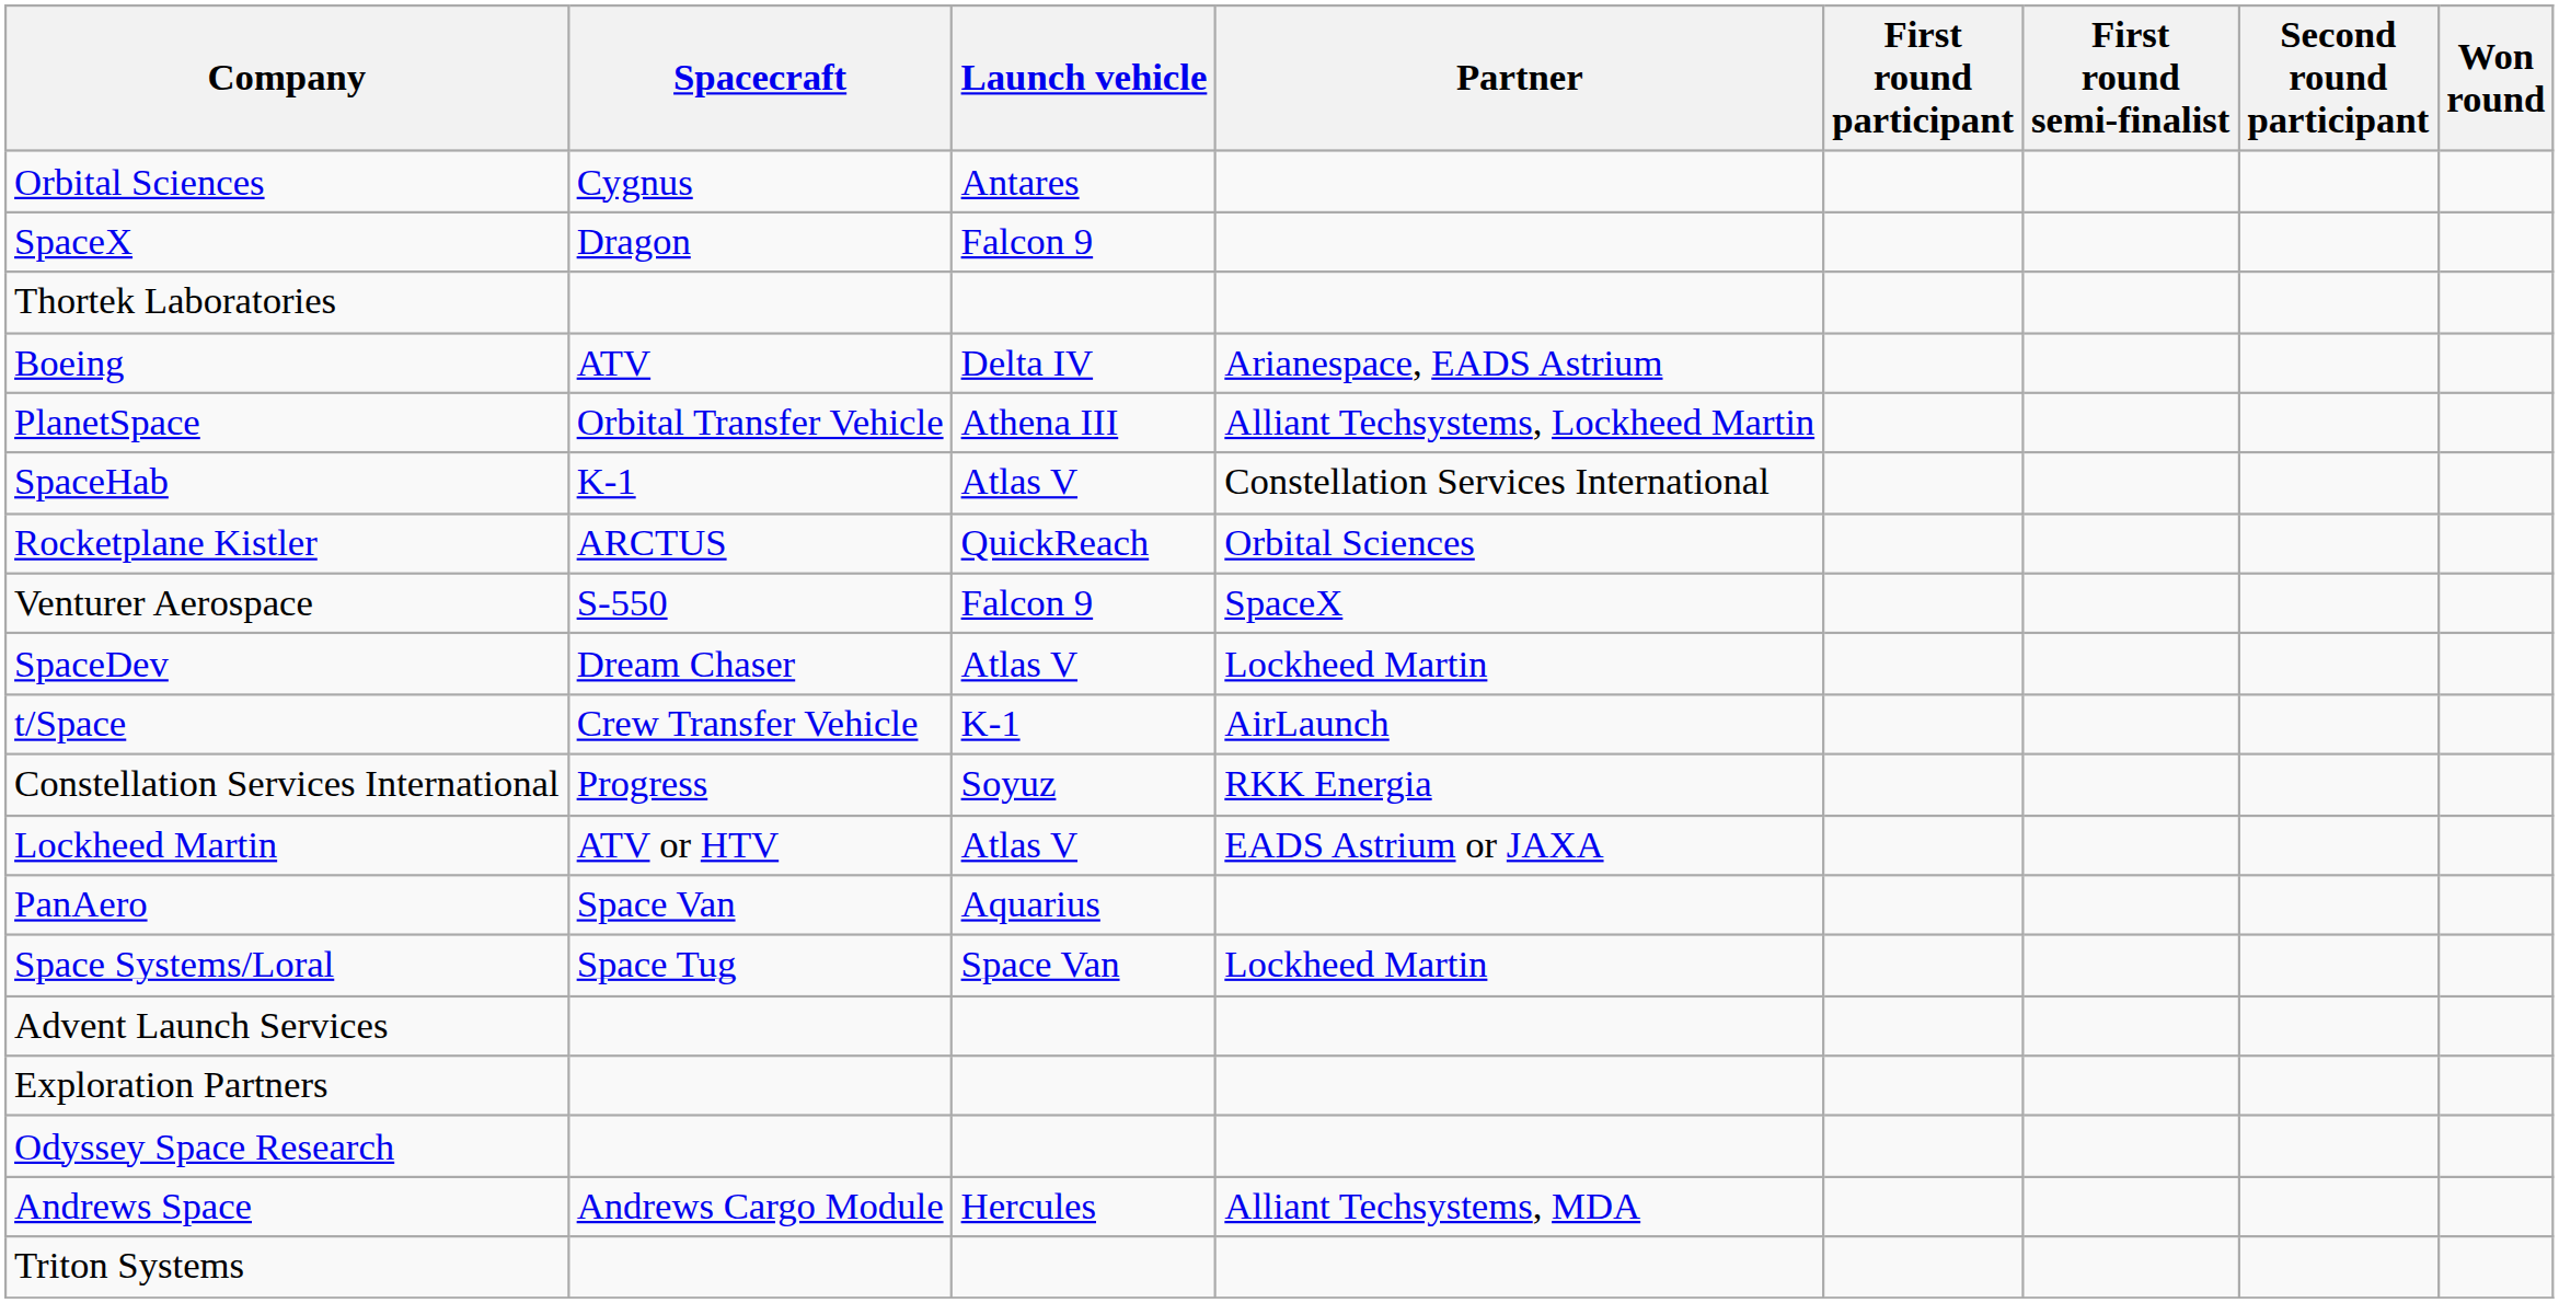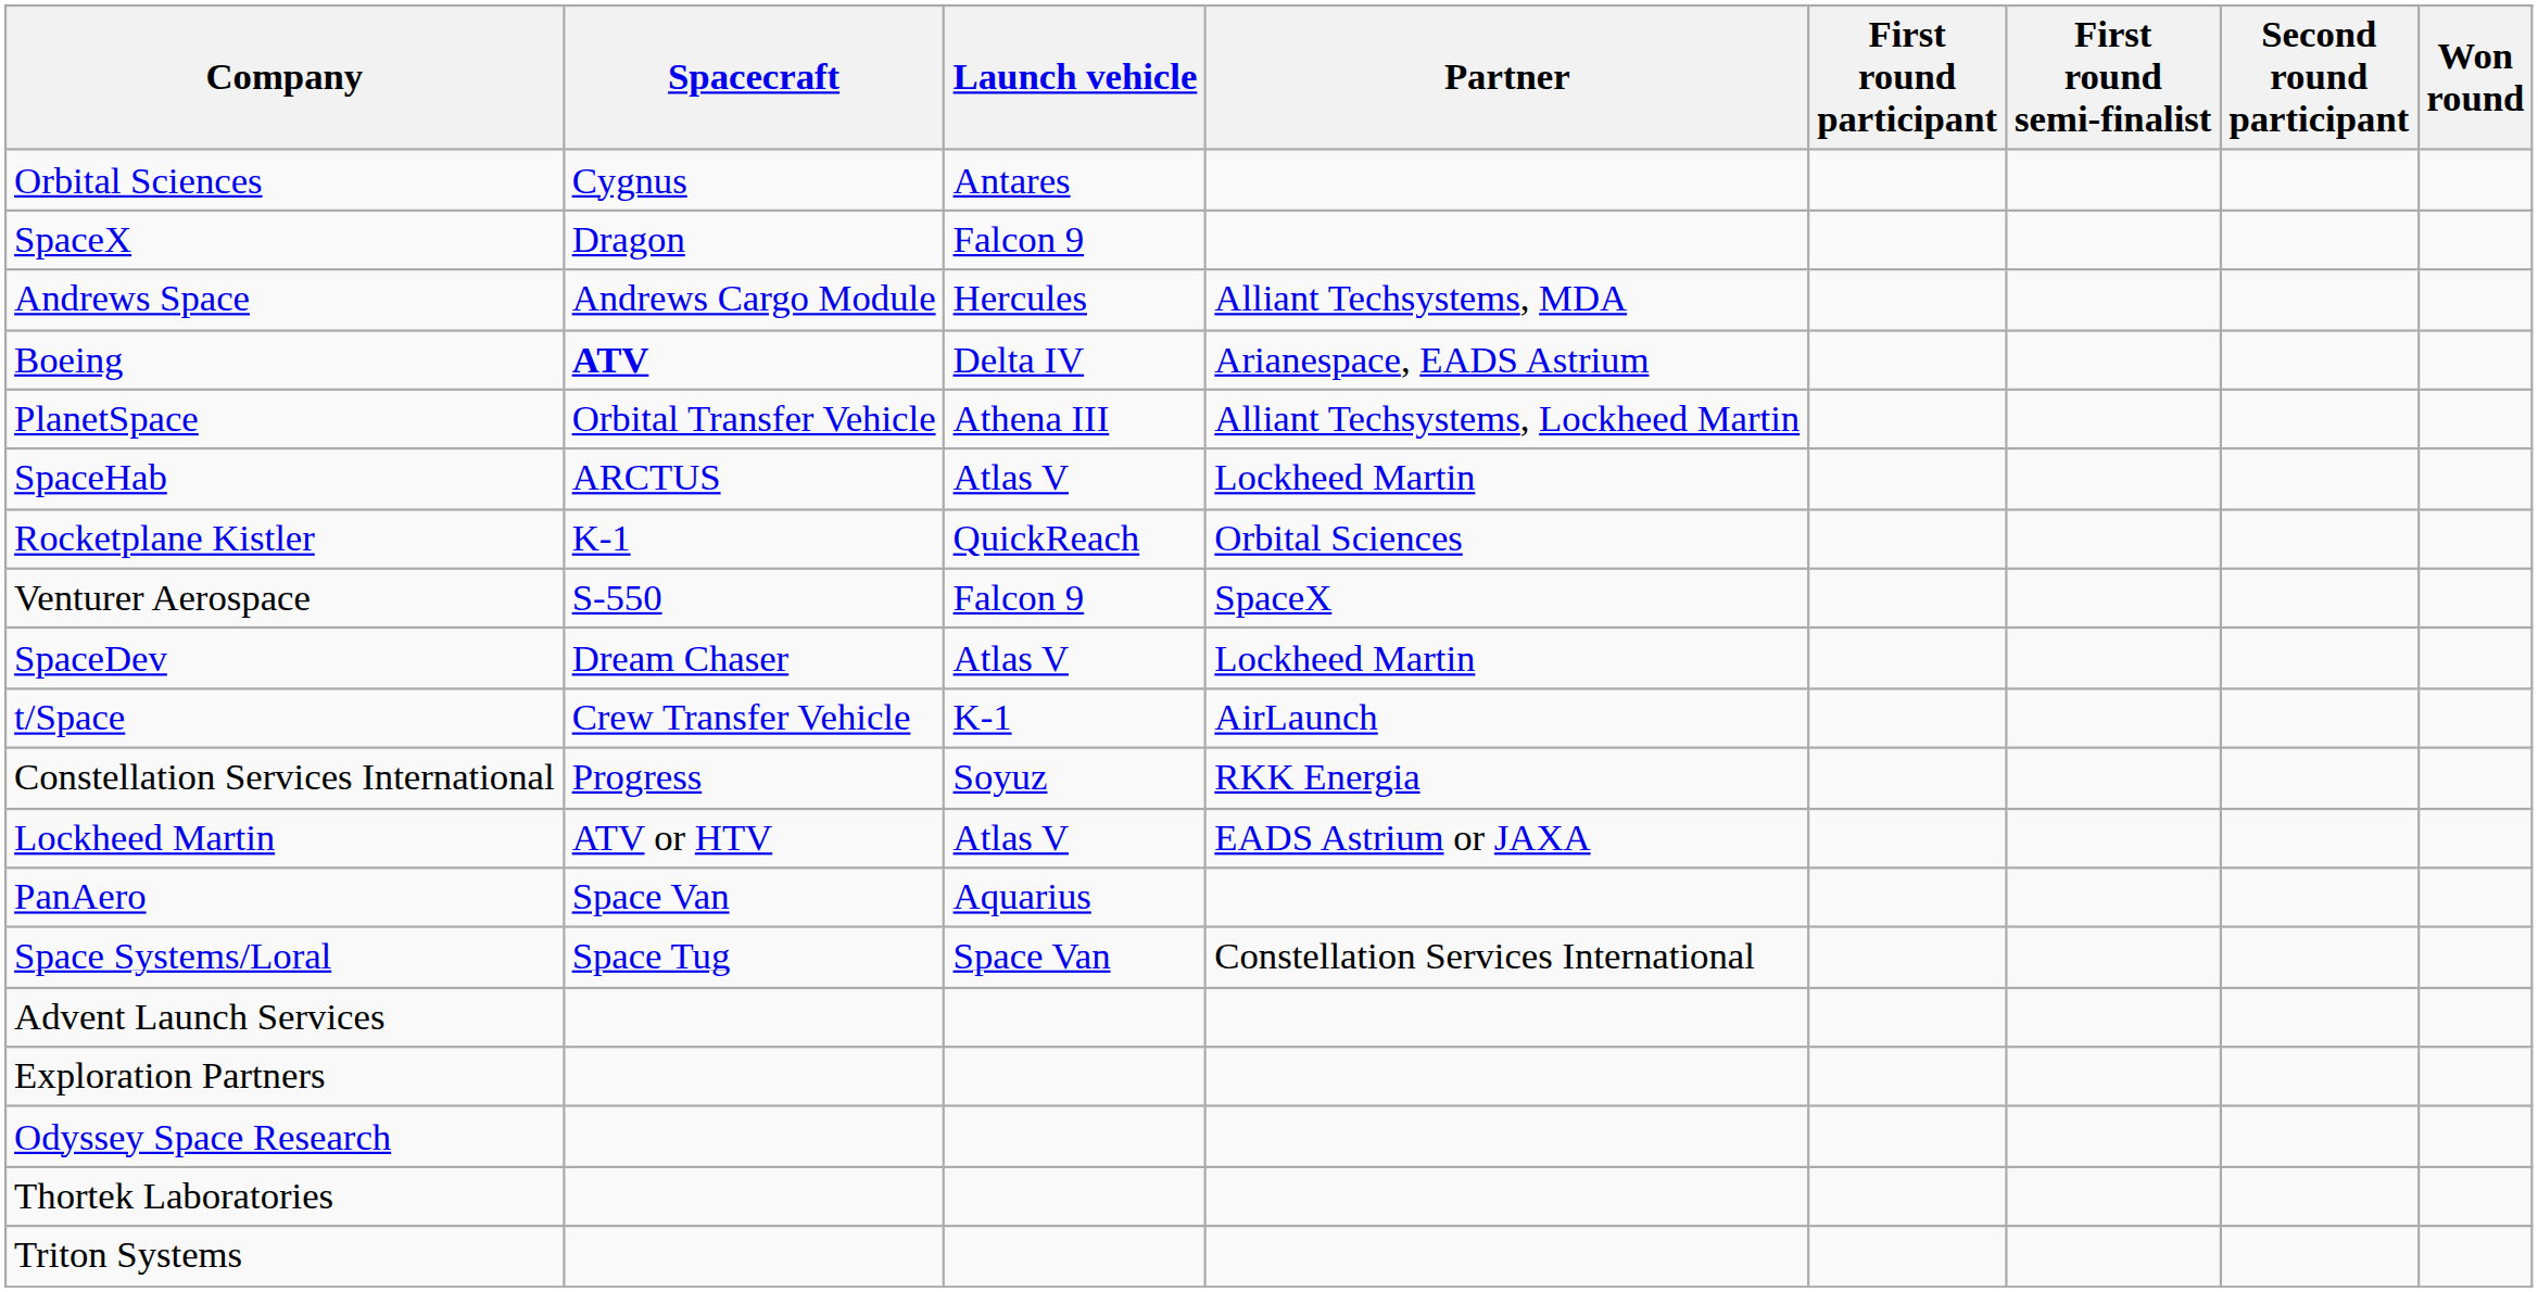 <table class="wikitable sticky-header">
 <tr>
 <th>Company</th>
 <th><a href='#'>Spacecraft</a></th>
 <th><a href='#'>Launch vehicle</a></th>
 <th>Partner</th>
 <th>First<br>round<br>participant</th>
 <th>First<br>round<br>semi-finalist</th>
 <th>Second<br>round<br>participant</th>
 <th>Won<br>round</th>
 </tr>
 <tr>
 <td><a href='#'>Orbital Sciences</a></td>
 <td><a href='#'>Cygnus</a></td>
 <td><a href='#'>Antares</a></td>
 <td></td>
 <td></td>
 <td></td>
 <td></td>
 <td></td>
 </tr>
 <tr>
 <td><a href='#'>SpaceX</a></td>
 <td><a href='#'>Dragon</a></td>
 <td><a href='#'>Falcon 9</a></td>
 <td></td>
 <td></td>
 <td></td>
 <td></td>
 <td></td>
 </tr>
 <tr>
-<td>Thortek Laboratories</td>
-<td></td>
-<td></td>
-<td></td>
+<td><a href='#'>Andrews Space</a></td>
+<td><a href='#'>Andrews Cargo Module</a></td>
+<td><a href='#'>Hercules</a></td>
+<td><a href='#'>Alliant Techsystems</a>, <a href='#'>MDA</a></td>
 <td></td>
 <td></td>
 <td></td>
 <td></td>
 </tr>
 <tr>
 <td><a href='#'>Boeing</a></td>
-<td><a href='#'>ATV</a></td>
+<td><strong><a href='#'>ATV</a></strong></td>
 <td><a href='#'>Delta IV</a></td>
 <td><a href='#'>Arianespace</a>, <a href='#'>EADS Astrium</a></td>
 <td></td>
 <td></td>
 <td></td>
 <td></td>
 </tr>
 <tr>
 <td><a href='#'>PlanetSpace</a></td>
 <td><a href='#'>Orbital Transfer Vehicle</a></td>
 <td><a href='#'>Athena III</a></td>
 <td><a href='#'>Alliant Techsystems</a>, <a href='#'>Lockheed Martin</a></td>
 <td></td>
 <td></td>
 <td></td>
 <td></td>
 </tr>
 <tr>
 <td><a href='#'>SpaceHab</a></td>
-<td><a href='#'>K-1</a></td>
+<td><a href='#'>ARCTUS</a></td>
 <td><a href='#'>Atlas V</a></td>
-<td>Constellation Services International</td>
+<td><a href='#'>Lockheed Martin</a></td>
 <td></td>
 <td></td>
 <td></td>
 <td></td>
 </tr>
 <tr>
 <td><a href='#'>Rocketplane Kistler</a></td>
-<td><a href='#'>ARCTUS</a></td>
+<td><a href='#'>K-1</a></td>
 <td><a href='#'>QuickReach</a></td>
 <td><a href='#'>Orbital Sciences</a></td>
 <td></td>
 <td></td>
 <td></td>
 <td></td>
 </tr>
 <tr>
 <td>Venturer Aerospace</td>
 <td><a href='#'>S-550</a></td>
 <td><a href='#'>Falcon 9</a></td>
 <td><a href='#'>SpaceX</a></td>
 <td></td>
 <td></td>
 <td></td>
 <td></td>
 </tr>
 <tr>
 <td><a href='#'>SpaceDev</a></td>
 <td><a href='#'>Dream Chaser</a></td>
 <td><a href='#'>Atlas V</a></td>
 <td><a href='#'>Lockheed Martin</a></td>
 <td></td>
 <td></td>
 <td></td>
 <td></td>
 </tr>
 <tr>
 <td><a href='#'>t/Space</a></td>
 <td><a href='#'>Crew Transfer Vehicle</a></td>
 <td><a href='#'>K-1</a></td>
 <td><a href='#'>AirLaunch</a></td>
 <td></td>
 <td></td>
 <td></td>
 <td></td>
 </tr>
 <tr>
 <td>Constellation Services International</td>
 <td><a href='#'>Progress</a></td>
 <td><a href='#'>Soyuz</a></td>
 <td><a href='#'>RKK Energia</a></td>
 <td></td>
 <td></td>
 <td></td>
 <td></td>
 </tr>
 <tr>
 <td><a href='#'>Lockheed Martin</a></td>
 <td><a href='#'>ATV</a> or <a href='#'>HTV</a></td>
 <td><a href='#'>Atlas V</a></td>
 <td><a href='#'>EADS Astrium</a> or <a href='#'>JAXA</a></td>
 <td></td>
 <td></td>
 <td></td>
 <td></td>
 </tr>
 <tr>
 <td><a href='#'>PanAero</a></td>
 <td><a href='#'>Space Van</a></td>
 <td><a href='#'>Aquarius</a></td>
 <td></td>
 <td></td>
 <td></td>
 <td></td>
 <td></td>
 </tr>
 <tr>
 <td><a href='#'>Space Systems/Loral</a></td>
 <td><a href='#'>Space Tug</a></td>
 <td><a href='#'>Space Van</a></td>
-<td><a href='#'>Lockheed Martin</a></td>
+<td>Constellation Services International</td>
 <td></td>
 <td></td>
 <td></td>
 <td></td>
 </tr>
 <tr>
 <td>Advent Launch Services</td>
 <td></td>
 <td></td>
 <td></td>
 <td></td>
 <td></td>
 <td></td>
 <td></td>
 </tr>
 <tr>
 <td>Exploration Partners</td>
 <td></td>
 <td></td>
 <td></td>
 <td></td>
 <td></td>
 <td></td>
 <td></td>
 </tr>
 <tr>
 <td><a href='#'>Odyssey Space Research</a></td>
 <td></td>
 <td></td>
 <td></td>
 <td></td>
 <td></td>
 <td></td>
 <td></td>
 </tr>
 <tr>
-<td><a href='#'>Andrews Space</a></td>
-<td><a href='#'>Andrews Cargo Module</a></td>
-<td><a href='#'>Hercules</a></td>
-<td><a href='#'>Alliant Techsystems</a>, <a href='#'>MDA</a></td>
+<td>Thortek Laboratories</td>
+<td></td>
+<td></td>
+<td></td>
 <td></td>
 <td></td>
 <td></td>
 <td></td>
 </tr>
 <tr>
 <td>Triton Systems</td>
 <td></td>
 <td></td>
 <td></td>
 <td></td>
 <td></td>
 <td></td>
 <td></td>
 </tr>
 <tr>
 </tr>
 </table>
